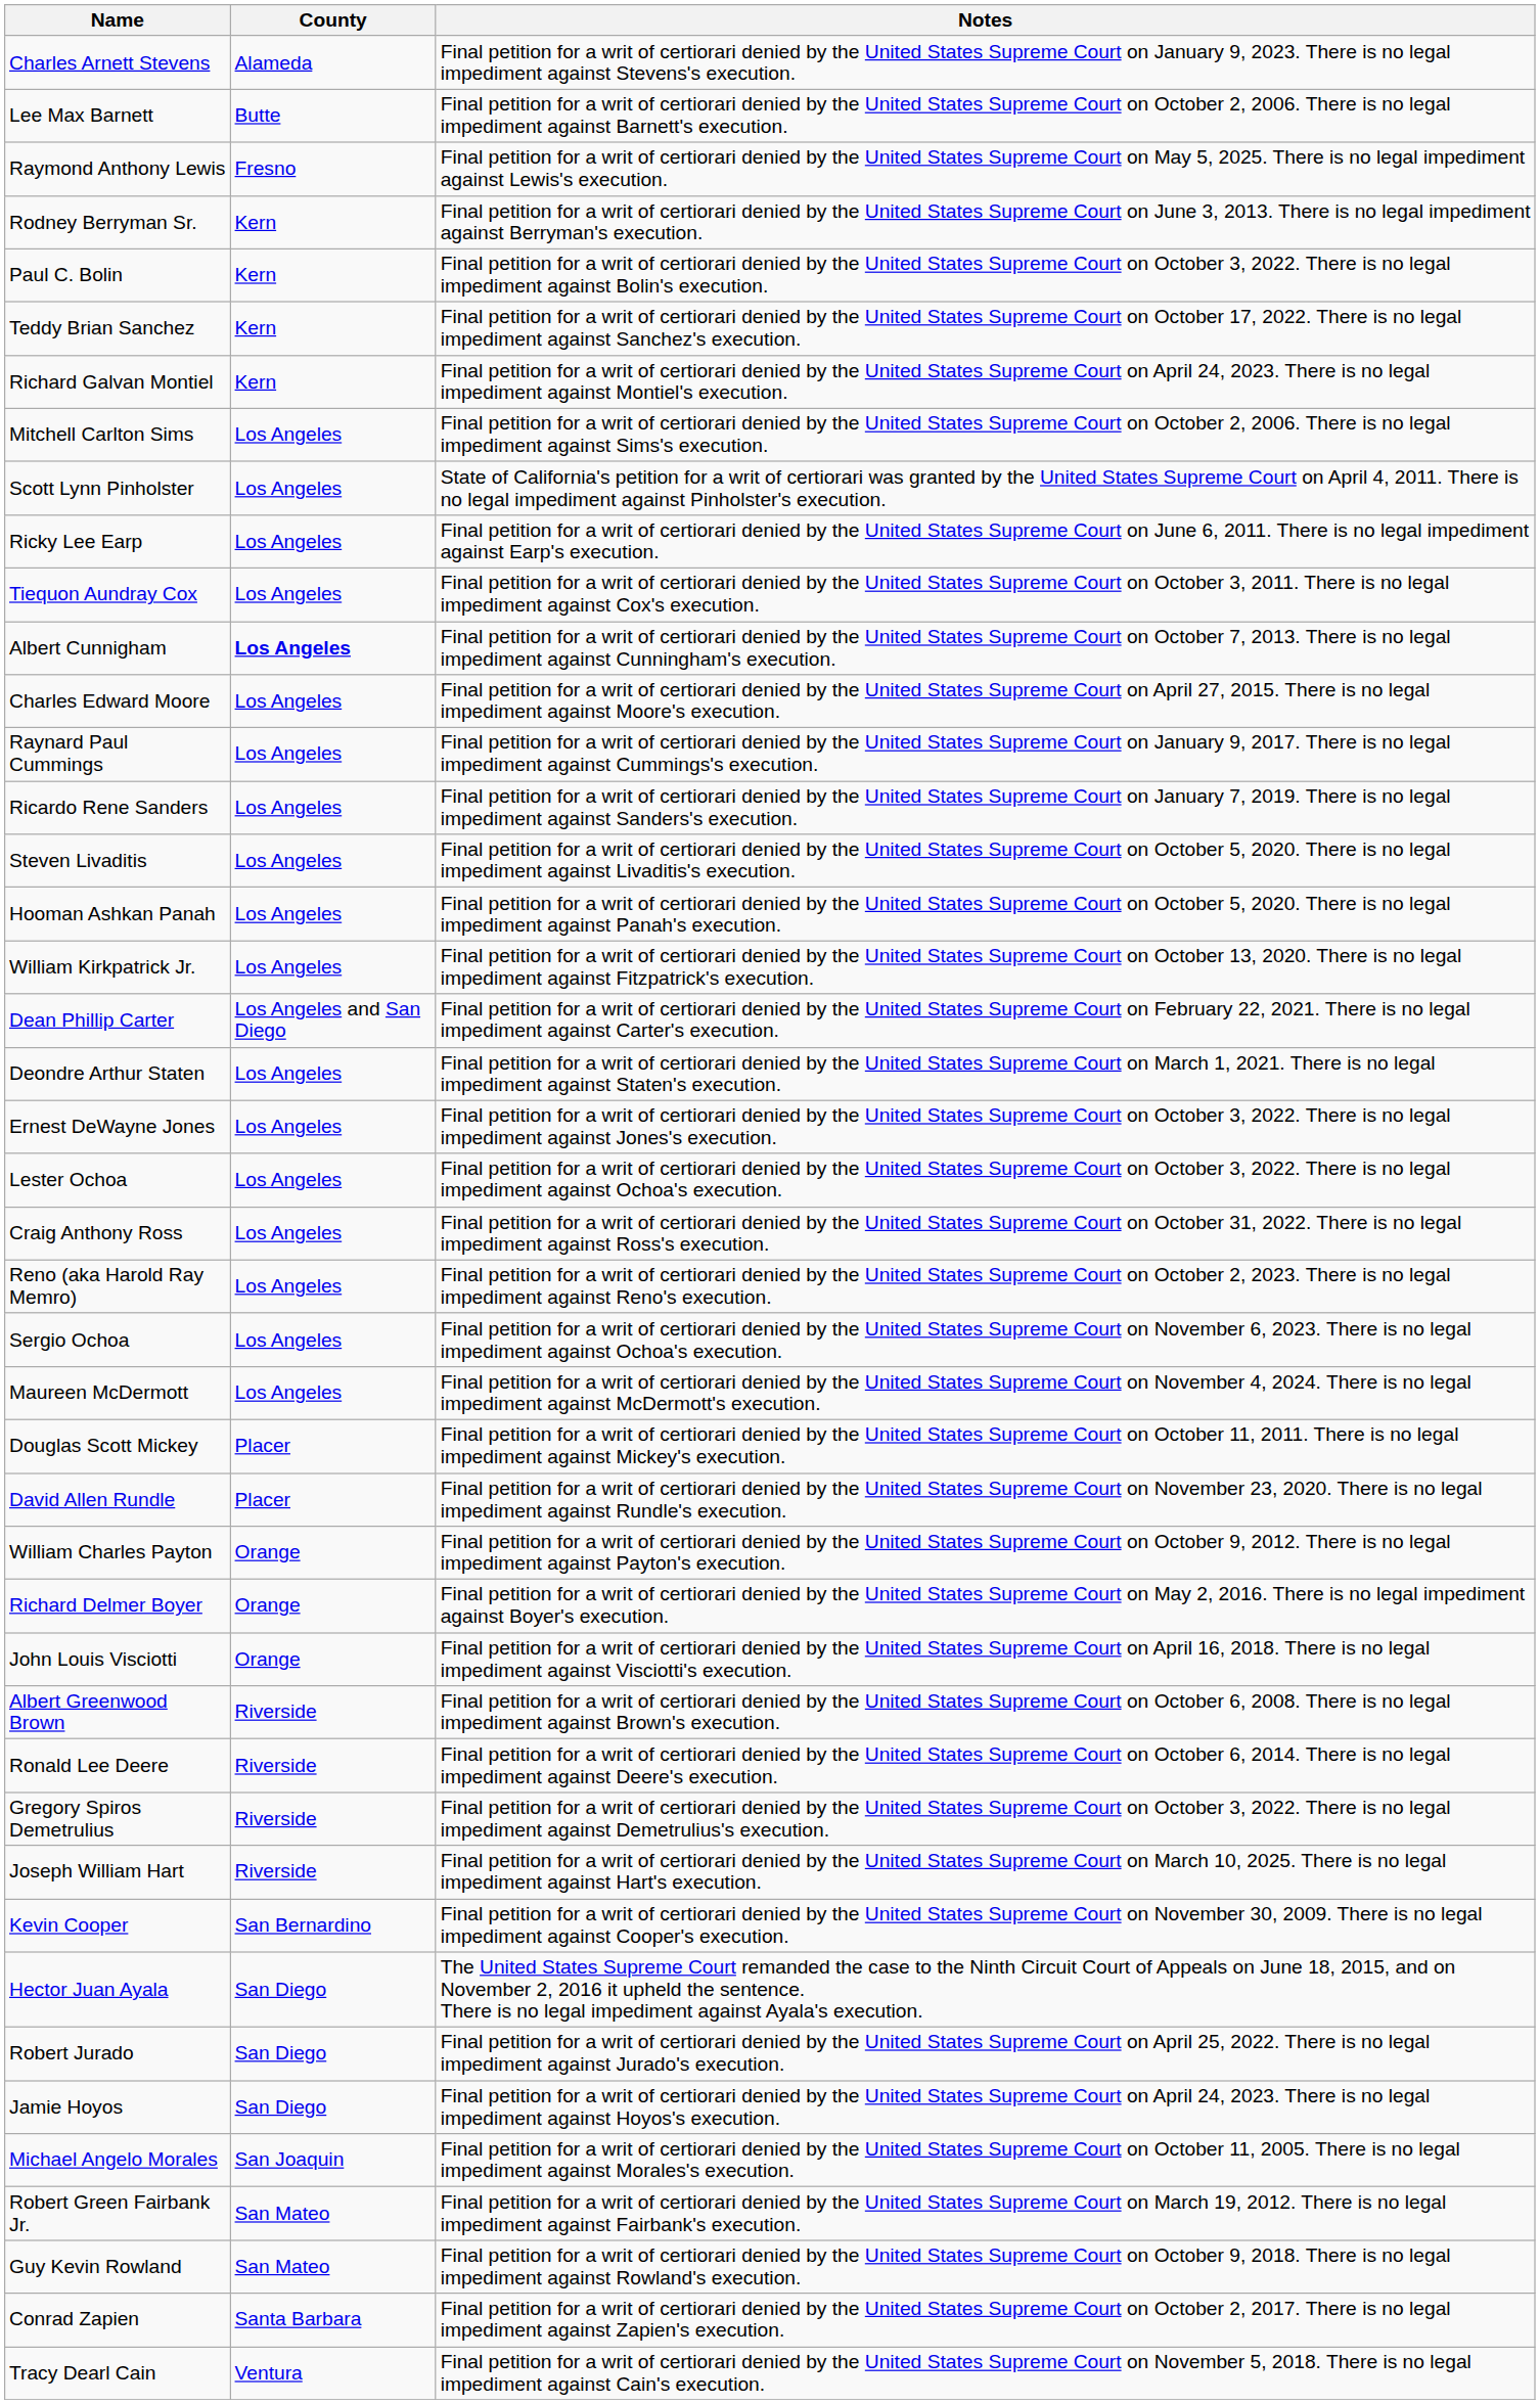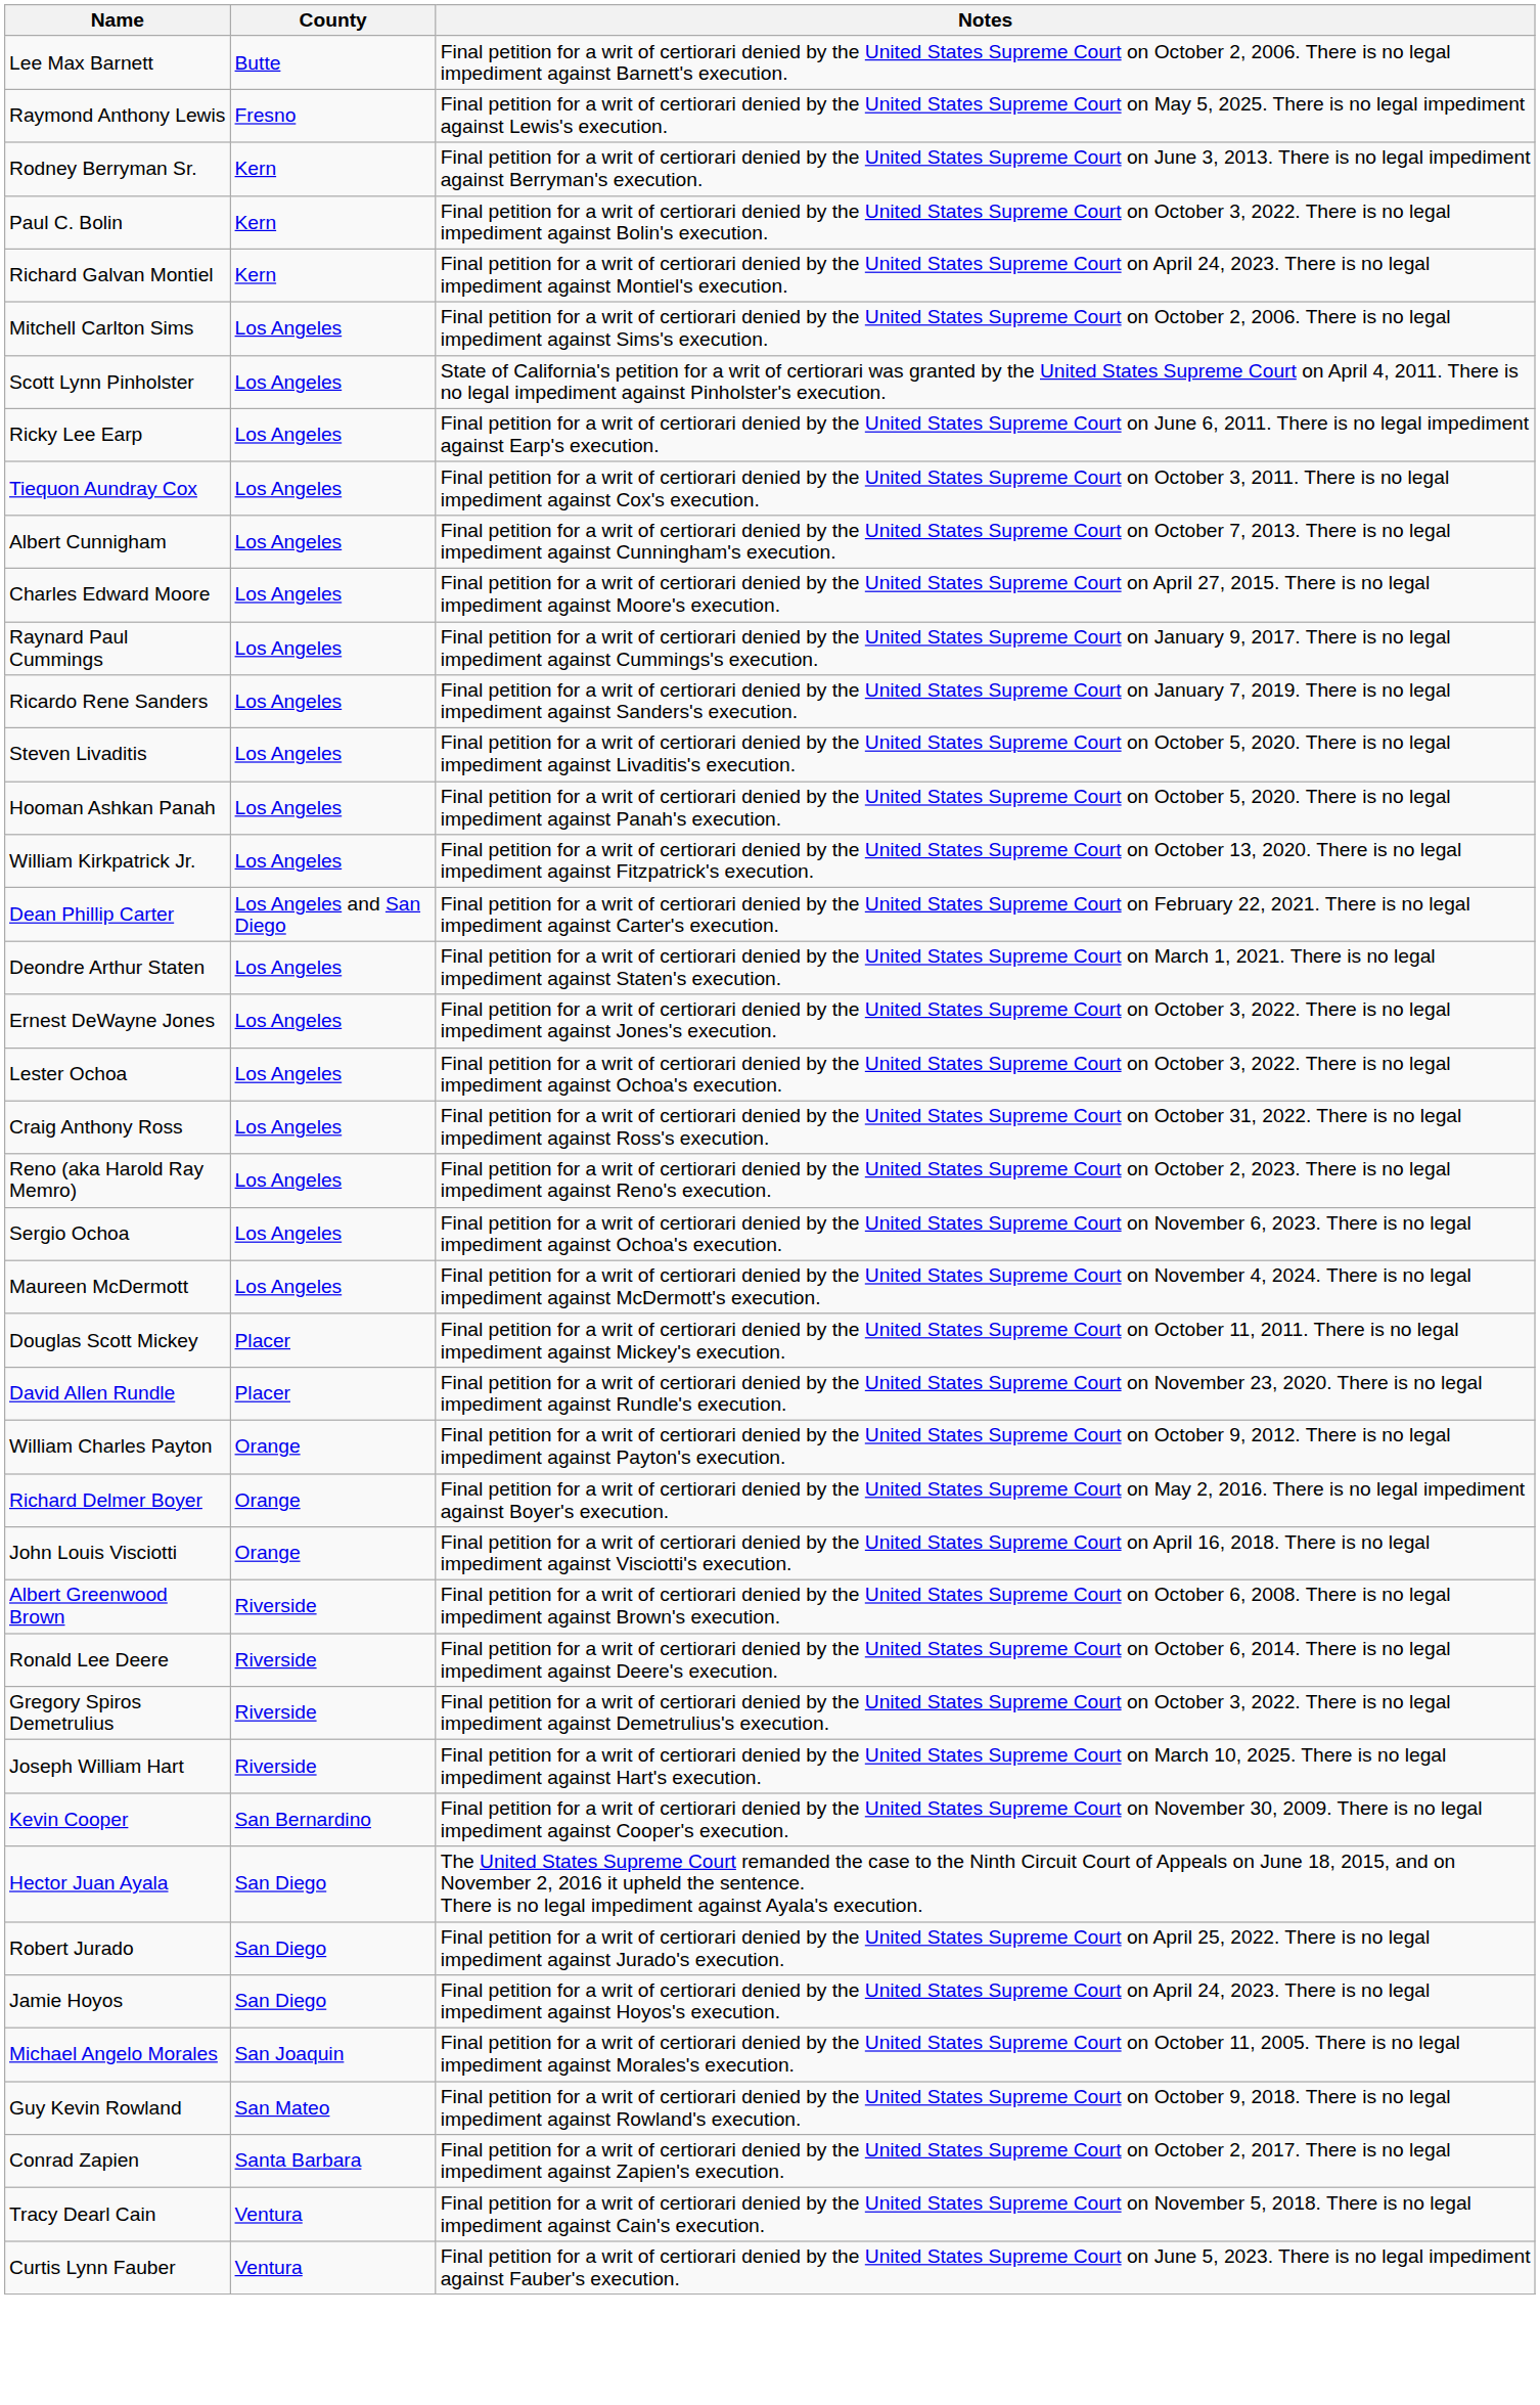 <table class="wikitable sortable">
 <tr>
 <th>Name</th>
 <th>County</th>
 <th>Notes</th>
-</tr>
-<tr>
-<td><a href='#'>Charles Arnett Stevens</a></td>
-<td><a href='#'>Alameda</a></td>
-<td>Final petition for a writ of certiorari denied by the <a href='#'>United States Supreme Court</a> on January 9, 2023. There is no legal impediment against Stevens's execution.</td>
 </tr>
 <tr>
 <td>Lee Max Barnett</td>
 <td><a href='#'>Butte</a></td>
 <td>Final petition for a writ of certiorari denied by the <a href='#'>United States Supreme Court</a> on October 2, 2006. There is no legal impediment against Barnett's execution.</td>
 </tr>
 <tr>
 <td>Raymond Anthony Lewis</td>
 <td><a href='#'>Fresno</a></td>
 <td>Final petition for a writ of certiorari denied by the <a href='#'>United States Supreme Court</a> on May 5, 2025. There is no legal impediment against Lewis's execution.</td>
 </tr>
 <tr>
 <td>Rodney Berryman Sr.</td>
 <td><a href='#'>Kern</a></td>
 <td>Final petition for a writ of certiorari denied by the <a href='#'>United States Supreme Court</a> on June 3, 2013. There is no legal impediment against Berryman's execution.</td>
 </tr>
 <tr>
 <td>Paul C. Bolin</td>
 <td><a href='#'>Kern</a></td>
 <td>Final petition for a writ of certiorari denied by the <a href='#'>United States Supreme Court</a> on October 3, 2022. There is no legal impediment against Bolin's execution.</td>
-</tr>
-<tr>
-<td>Teddy Brian Sanchez</td>
-<td><a href='#'>Kern</a></td>
-<td>Final petition for a writ of certiorari denied by the <a href='#'>United States Supreme Court</a> on October 17, 2022. There is no legal impediment against Sanchez's execution.</td>
 </tr>
 <tr>
 <td>Richard Galvan Montiel</td>
 <td><a href='#'>Kern</a></td>
 <td>Final petition for a writ of certiorari denied by the <a href='#'>United States Supreme Court</a> on April 24, 2023. There is no legal impediment against Montiel's execution.</td>
 </tr>
 <tr>
 <td>Mitchell Carlton Sims</td>
 <td><a href='#'>Los Angeles</a></td>
 <td>Final petition for a writ of certiorari denied by the <a href='#'>United States Supreme Court</a> on October 2, 2006. There is no legal impediment against Sims's execution.</td>
 </tr>
 <tr>
 <td>Scott Lynn Pinholster</td>
 <td><a href='#'>Los Angeles</a></td>
 <td>State of California's petition for a writ of certiorari was granted by the <a href='#'>United States Supreme Court</a> on April 4, 2011. There is no legal impediment against Pinholster's execution.</td>
 </tr>
 <tr>
 <td>Ricky Lee Earp</td>
 <td><a href='#'>Los Angeles</a></td>
 <td>Final petition for a writ of certiorari denied by the <a href='#'>United States Supreme Court</a> on June 6, 2011. There is no legal impediment against Earp's execution.</td>
 </tr>
 <tr>
 <td><a href='#'>Tiequon Aundray Cox</a></td>
 <td><a href='#'>Los Angeles</a></td>
 <td>Final petition for a writ of certiorari denied by the <a href='#'>United States Supreme Court</a> on October 3, 2011. There is no legal impediment against Cox's execution.</td>
 </tr>
 <tr>
 <td>Albert Cunnigham</td>
-<td><strong><a href='#'>Los Angeles</a></strong></td>
+<td><a href='#'>Los Angeles</a></td>
 <td>Final petition for a writ of certiorari denied by the <a href='#'>United States Supreme Court</a> on October 7, 2013. There is no legal impediment against Cunningham's execution.</td>
 </tr>
 <tr>
 <td>Charles Edward Moore</td>
 <td><a href='#'>Los Angeles</a></td>
 <td>Final petition for a writ of certiorari denied by the <a href='#'>United States Supreme Court</a> on April 27, 2015. There is no legal impediment against Moore's execution.</td>
 </tr>
 <tr>
 <td>Raynard Paul Cummings</td>
 <td><a href='#'>Los Angeles</a></td>
 <td>Final petition for a writ of certiorari denied by the <a href='#'>United States Supreme Court</a> on January 9, 2017. There is no legal impediment against Cummings's execution.</td>
 </tr>
 <tr>
 <td>Ricardo Rene Sanders</td>
 <td><a href='#'>Los Angeles</a></td>
 <td>Final petition for a writ of certiorari denied by the <a href='#'>United States Supreme Court</a> on January 7, 2019. There is no legal impediment against Sanders's execution.</td>
 </tr>
 <tr>
 <td>Steven Livaditis</td>
 <td><a href='#'>Los Angeles</a></td>
 <td>Final petition for a writ of certiorari denied by the <a href='#'>United States Supreme Court</a> on October 5, 2020. There is no legal impediment against Livaditis's execution.</td>
 </tr>
 <tr>
 <td>Hooman Ashkan Panah</td>
 <td><a href='#'>Los Angeles</a></td>
 <td>Final petition for a writ of certiorari denied by the <a href='#'>United States Supreme Court</a> on October 5, 2020. There is no legal impediment against Panah's execution.</td>
 </tr>
 <tr>
 <td>William Kirkpatrick Jr.</td>
 <td><a href='#'>Los Angeles</a></td>
 <td>Final petition for a writ of certiorari denied by the <a href='#'>United States Supreme Court</a> on October 13, 2020. There is no legal impediment against Fitzpatrick's execution.</td>
 </tr>
 <tr>
 <td><a href='#'>Dean Phillip Carter</a></td>
 <td><a href='#'>Los Angeles</a> and <a href='#'>San Diego</a></td>
 <td>Final petition for a writ of certiorari denied by the <a href='#'>United States Supreme Court</a> on February 22, 2021. There is no legal impediment against Carter's execution.</td>
 </tr>
 <tr>
 <td>Deondre Arthur Staten</td>
 <td><a href='#'>Los Angeles</a></td>
 <td>Final petition for a writ of certiorari denied by the <a href='#'>United States Supreme Court</a> on March 1, 2021. There is no legal impediment against Staten's execution.</td>
 </tr>
 <tr>
 <td>Ernest DeWayne Jones</td>
 <td><a href='#'>Los Angeles</a></td>
 <td>Final petition for a writ of certiorari denied by the <a href='#'>United States Supreme Court</a> on October 3, 2022. There is no legal impediment against Jones's execution.</td>
 </tr>
 <tr>
 <td>Lester Ochoa</td>
 <td><a href='#'>Los Angeles</a></td>
 <td>Final petition for a writ of certiorari denied by the <a href='#'>United States Supreme Court</a> on October 3, 2022. There is no legal impediment against Ochoa's execution.</td>
 </tr>
 <tr>
 <td>Craig Anthony Ross</td>
 <td><a href='#'>Los Angeles</a></td>
 <td>Final petition for a writ of certiorari denied by the <a href='#'>United States Supreme Court</a> on October 31, 2022. There is no legal impediment against Ross's execution.</td>
 </tr>
 <tr>
 <td>Reno (aka Harold Ray Memro)</td>
 <td><a href='#'>Los Angeles</a></td>
 <td>Final petition for a writ of certiorari denied by the <a href='#'>United States Supreme Court</a> on October 2, 2023. There is no legal impediment against Reno's execution.</td>
 </tr>
 <tr>
 <td>Sergio Ochoa</td>
 <td><a href='#'>Los Angeles</a></td>
 <td>Final petition for a writ of certiorari denied by the <a href='#'>United States Supreme Court</a> on November 6, 2023. There is no legal impediment against Ochoa's execution.</td>
 </tr>
 <tr>
 <td>Maureen McDermott</td>
 <td><a href='#'>Los Angeles</a></td>
 <td>Final petition for a writ of certiorari denied by the <a href='#'>United States Supreme Court</a> on November 4, 2024. There is no legal impediment against McDermott's execution.</td>
 </tr>
 <tr>
 <td>Douglas Scott Mickey</td>
 <td><a href='#'>Placer</a></td>
 <td>Final petition for a writ of certiorari denied by the <a href='#'>United States Supreme Court</a> on October 11, 2011. There is no legal impediment against Mickey's execution.</td>
 </tr>
 <tr>
 <td><a href='#'>David Allen Rundle</a></td>
 <td><a href='#'>Placer</a></td>
 <td>Final petition for a writ of certiorari denied by the <a href='#'>United States Supreme Court</a> on November 23, 2020. There is no legal impediment against Rundle's execution.</td>
 </tr>
 <tr>
 <td>William Charles Payton</td>
 <td><a href='#'>Orange</a></td>
 <td>Final petition for a writ of certiorari denied by the <a href='#'>United States Supreme Court</a> on October 9, 2012. There is no legal impediment against Payton's execution.</td>
 </tr>
 <tr>
 <td><a href='#'>Richard Delmer Boyer</a></td>
 <td><a href='#'>Orange</a></td>
 <td>Final petition for a writ of certiorari denied by the <a href='#'>United States Supreme Court</a> on May 2, 2016. There is no legal impediment against Boyer's execution.</td>
 </tr>
 <tr>
 <td>John Louis Visciotti</td>
 <td><a href='#'>Orange</a></td>
 <td>Final petition for a writ of certiorari denied by the <a href='#'>United States Supreme Court</a> on April 16, 2018. There is no legal impediment against Visciotti's execution.</td>
 </tr>
 <tr>
 <td><a href='#'>Albert Greenwood Brown</a></td>
 <td><a href='#'>Riverside</a></td>
 <td>Final petition for a writ of certiorari denied by the <a href='#'>United States Supreme Court</a> on October 6, 2008. There is no legal impediment against Brown's execution.</td>
 </tr>
 <tr>
 <td>Ronald Lee Deere</td>
 <td><a href='#'>Riverside</a></td>
 <td>Final petition for a writ of certiorari denied by the <a href='#'>United States Supreme Court</a> on October 6, 2014. There is no legal impediment against Deere's execution.</td>
 </tr>
 <tr>
 <td>Gregory Spiros Demetrulius</td>
 <td><a href='#'>Riverside</a></td>
 <td>Final petition for a writ of certiorari denied by the <a href='#'>United States Supreme Court</a> on October 3, 2022. There is no legal impediment against Demetrulius's execution.</td>
 </tr>
 <tr>
 <td>Joseph William Hart</td>
 <td><a href='#'>Riverside</a></td>
 <td>Final petition for a writ of certiorari denied by the <a href='#'>United States Supreme Court</a> on March 10, 2025. There is no legal impediment against Hart's execution.</td>
 </tr>
 <tr>
 <td><a href='#'>Kevin Cooper</a></td>
 <td><a href='#'>San Bernardino</a></td>
 <td>Final petition for a writ of certiorari denied by the <a href='#'>United States Supreme Court</a> on November 30, 2009. There is no legal impediment against Cooper's execution.</td>
 </tr>
 <tr>
 <td><a href='#'>Hector Juan Ayala</a></td>
 <td><a href='#'>San Diego</a></td>
 <td>The <a href='#'>United States Supreme Court</a> remanded the case to the Ninth Circuit Court of Appeals on June 18, 2015, and on November 2, 2016 it upheld the sentence.<br> There is no legal impediment against Ayala's execution.</td>
 </tr>
 <tr>
 <td>Robert Jurado</td>
 <td><a href='#'>San Diego</a></td>
 <td>Final petition for a writ of certiorari denied by the <a href='#'>United States Supreme Court</a> on April 25, 2022. There is no legal impediment against Jurado's execution.</td>
 </tr>
 <tr>
 <td>Jamie Hoyos</td>
 <td><a href='#'>San Diego</a></td>
 <td>Final petition for a writ of certiorari denied by the <a href='#'>United States Supreme Court</a> on April 24, 2023. There is no legal impediment against Hoyos's execution.</td>
 </tr>
 <tr>
 <td><a href='#'>Michael Angelo Morales</a></td>
 <td><a href='#'>San Joaquin</a></td>
 <td>Final petition for a writ of certiorari denied by the <a href='#'>United States Supreme Court</a> on October 11, 2005. There is no legal impediment against Morales's execution.</td>
 </tr>
 <tr>
-<td>Robert Green Fairbank Jr.</td>
-<td><a href='#'>San Mateo</a></td>
-<td>Final petition for a writ of certiorari denied by the <a href='#'>United States Supreme Court</a> on March 19, 2012. There is no legal impediment against Fairbank's execution.</td>
-</tr>
-<tr>
 <td>Guy Kevin Rowland</td>
 <td><a href='#'>San Mateo</a></td>
 <td>Final petition for a writ of certiorari denied by the <a href='#'>United States Supreme Court</a> on October 9, 2018. There is no legal impediment against Rowland's execution.</td>
 </tr>
 <tr>
 <td>Conrad Zapien</td>
 <td><a href='#'>Santa Barbara</a></td>
 <td>Final petition for a writ of certiorari denied by the <a href='#'>United States Supreme Court</a> on October 2, 2017. There is no legal impediment against Zapien's execution.</td>
 </tr>
 <tr>
 <td>Tracy Dearl Cain</td>
 <td><a href='#'>Ventura</a></td>
 <td>Final petition for a writ of certiorari denied by the <a href='#'>United States Supreme Court</a> on November 5, 2018. There is no legal impediment against Cain's execution.</td>
 </tr>
 <tr>
+<td>Curtis Lynn Fauber</td>
+<td><a href='#'>Ventura</a></td>
+<td>Final petition for a writ of certiorari denied by the <a href='#'>United States Supreme Court</a> on June 5, 2023. There is no legal impediment against Fauber's execution.</td>
+</tr>
+<tr>
 </tr>
 </table>
